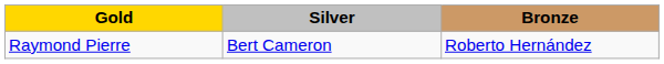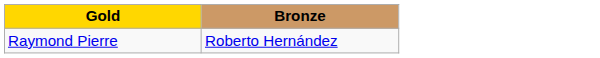 <table class="wikitable" style="text-align:left">
 <tr align="center">
 <td width=200 bgcolor=gold><strong>Gold</strong></td>
-<td width=200 bgcolor=silver><strong>Silver</strong></td>
 <td width=200 bgcolor=CC9966><strong>Bronze</strong></td>
 </tr>
 <tr>
 <td><a href='#'>Raymond Pierre</a><br><em></em></td>
-<td><a href='#'>Bert Cameron</a><br><em></em></td>
 <td><a href='#'>Roberto Hernández</a><br><em></em></td>
 </tr>
 </table>
